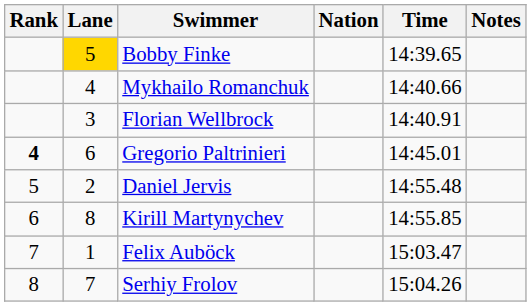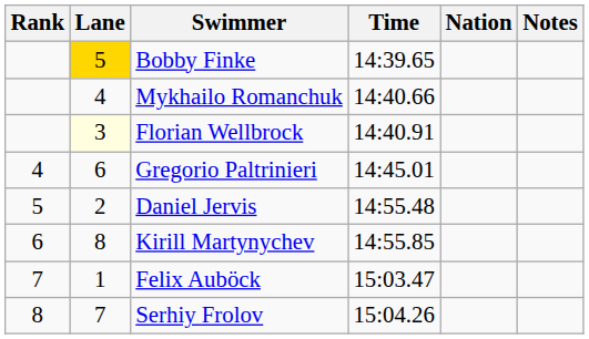 <table class="wikitable sortable" style="text-align:center">
 <tr>
 <th>Rank</th>
 <th>Lane</th>
 <th>Swimmer</th>
+<th>Time</th>
 <th>Nation</th>
-<th>Time</th>
 <th>Notes</th>
 </tr>
 <tr>
 <td></td>
 <td style="background: gold;">5</td>
 <td align=left><a href='#'>Bobby Finke</a></td>
+<td>14:39.65</td>
 <td align=left></td>
-<td>14:39.65</td>
 <td></td>
 </tr>
 <tr>
 <td></td>
 <td>4</td>
 <td align=left><a href='#'>Mykhailo Romanchuk</a></td>
+<td>14:40.66</td>
 <td align=left></td>
-<td>14:40.66</td>
 <td></td>
 </tr>
 <tr>
 <td></td>
-<td>3</td>
+<td style="background: lightyellow;">3</td>
 <td align=left><a href='#'>Florian Wellbrock</a></td>
+<td>14:40.91</td>
 <td align=left></td>
-<td>14:40.91</td>
 <td></td>
 </tr>
 <tr>
-<td><strong>4</strong></td>
+<td>4</td>
 <td>6</td>
 <td align=left><a href='#'>Gregorio Paltrinieri</a></td>
+<td>14:45.01</td>
 <td align=left></td>
-<td>14:45.01</td>
 <td></td>
 </tr>
 <tr>
 <td>5</td>
 <td>2</td>
 <td align=left><a href='#'>Daniel Jervis</a></td>
+<td>14:55.48</td>
 <td align=left></td>
-<td>14:55.48</td>
 <td></td>
 </tr>
 <tr>
 <td>6</td>
 <td>8</td>
 <td align=left><a href='#'>Kirill Martynychev</a></td>
+<td>14:55.85</td>
 <td align=left></td>
-<td>14:55.85</td>
 <td></td>
 </tr>
 <tr>
 <td>7</td>
 <td>1</td>
 <td align=left><a href='#'>Felix Auböck</a></td>
+<td>15:03.47</td>
 <td align=left></td>
-<td>15:03.47</td>
 <td></td>
 </tr>
 <tr>
 <td>8</td>
 <td>7</td>
 <td align=left><a href='#'>Serhiy Frolov</a></td>
+<td>15:04.26</td>
 <td align=left></td>
-<td>15:04.26</td>
 <td></td>
 </tr>
 </table>
